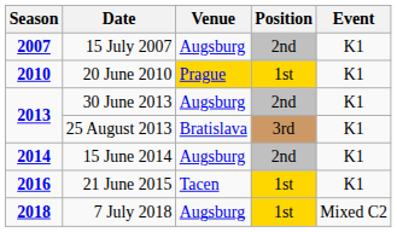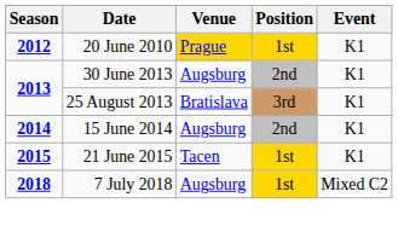 <table class="wikitable" style="text-align:center; font-size:95%;">
 <tr>
 <th>Season</th>
 <th>Date</th>
 <th>Venue</th>
 <th>Position</th>
 <th>Event</th>
 </tr>
 <tr>
-<td><strong><a href='#'>2007</a></strong></td>
-<td align=right>15 July 2007</td>
-<td align=left><a href='#'>Augsburg</a></td>
-<td bgcolor=silver>2nd</td>
-<td>K1</td>
-</tr>
-<tr>
-<td><strong><a href='#'>2010</a></strong></td>
+<td><strong><a href='#'>2012</a></strong></td>
 <td align=right>20 June 2010</td>
 <td align=left style="background: gold;"><a href='#'>Prague</a></td>
 <td bgcolor=gold>1st</td>
 <td>K1</td>
 </tr>
 <tr>
 <td rowspan=2><strong><a href='#'>2013</a></strong></td>
 <td align=right>30 June 2013</td>
 <td align=left><a href='#'>Augsburg</a></td>
 <td bgcolor=silver>2nd</td>
 <td>K1</td>
 </tr>
 <tr>
 <td align=right>25 August 2013</td>
 <td align=left><a href='#'>Bratislava</a></td>
 <td bgcolor=cc9966>3rd</td>
 <td>K1</td>
 </tr>
 <tr>
 <td><strong><a href='#'>2014</a></strong></td>
 <td align=right>15 June 2014</td>
 <td align=left><a href='#'>Augsburg</a></td>
 <td bgcolor=silver>2nd</td>
 <td>K1</td>
 </tr>
 <tr>
-<td><strong><a href='#'>2016</a></strong></td>
+<td><strong><a href='#'>2015</a></strong></td>
 <td align=right>21 June 2015</td>
 <td align=left><a href='#'>Tacen</a></td>
 <td bgcolor=gold>1st</td>
 <td>K1</td>
 </tr>
 <tr>
 <td><strong><a href='#'>2018</a></strong></td>
 <td align=right>7 July 2018</td>
 <td align=left><a href='#'>Augsburg</a></td>
 <td bgcolor=gold>1st</td>
 <td>Mixed C2</td>
 </tr>
 </table>
